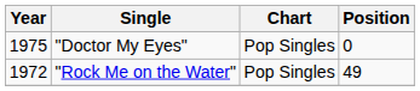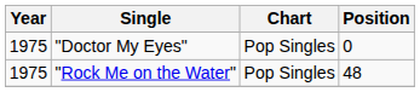 <table class="wikitable">
 <tr>
 <th align="left">Year</th>
 <th align="left">Single</th>
 <th align="left">Chart</th>
 <th align="left">Position</th>
 </tr>
 <tr>
 <td align="left">1975</td>
 <td align="left">"Doctor My Eyes"</td>
 <td align="left">Pop Singles</td>
 <td align="left">0</td>
 </tr>
 <tr>
-<td align="left">1972</td>
+<td align="left">1975</td>
 <td align="left">"<a href='#'>Rock Me on the Water</a>"</td>
 <td align="left">Pop Singles</td>
-<td align="left">49</td>
+<td align="left">48</td>
 </tr>
 <tr>
 </tr>
 </table>
